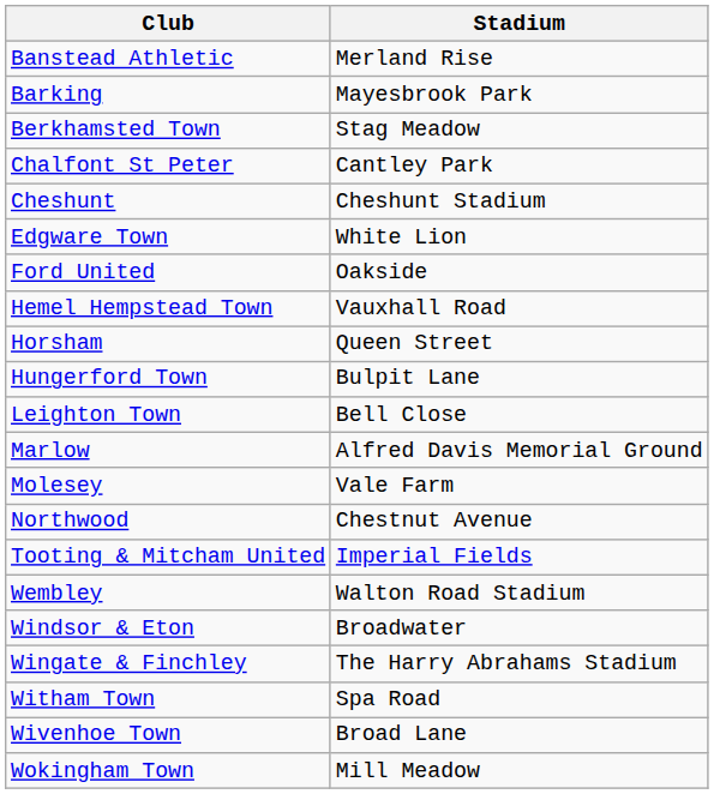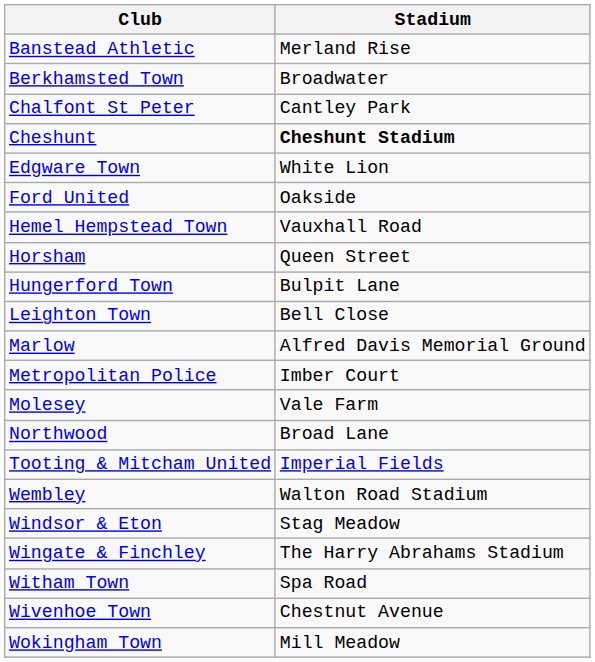 <table class="wikitable sortable">
 <tr>
 <th>Club</th>
 <th>Stadium</th>
 </tr>
 <tr>
 <td><a href='#'>Banstead Athletic</a></td>
 <td>Merland Rise</td>
 </tr>
 <tr>
-<td><a href='#'>Barking</a></td>
-<td>Mayesbrook Park</td>
-</tr>
-<tr>
 <td><a href='#'>Berkhamsted Town</a></td>
-<td>Stag Meadow</td>
+<td>Broadwater</td>
 </tr>
 <tr>
 <td><a href='#'>Chalfont St Peter</a></td>
 <td>Cantley Park</td>
 </tr>
 <tr>
 <td><a href='#'>Cheshunt</a></td>
-<td>Cheshunt Stadium</td>
+<td><strong>Cheshunt Stadium</strong></td>
 </tr>
 <tr>
 <td><a href='#'>Edgware Town</a></td>
 <td>White Lion</td>
 </tr>
 <tr>
 <td><a href='#'>Ford United</a></td>
 <td>Oakside</td>
 </tr>
 <tr>
 <td><a href='#'>Hemel Hempstead Town</a></td>
 <td>Vauxhall Road</td>
 </tr>
 <tr>
 <td><a href='#'>Horsham</a></td>
 <td>Queen Street</td>
 </tr>
 <tr>
 <td><a href='#'>Hungerford Town</a></td>
 <td>Bulpit Lane</td>
 </tr>
 <tr>
 <td><a href='#'>Leighton Town</a></td>
 <td>Bell Close</td>
 </tr>
 <tr>
 <td><a href='#'>Marlow</a></td>
 <td>Alfred Davis Memorial Ground</td>
 </tr>
 <tr>
+<td><a href='#'>Metropolitan Police</a></td>
+<td>Imber Court</td>
+</tr>
+<tr>
 <td><a href='#'>Molesey</a></td>
 <td>Vale Farm</td>
 </tr>
 <tr>
 <td><a href='#'>Northwood</a></td>
-<td>Chestnut Avenue</td>
+<td>Broad Lane</td>
 </tr>
 <tr>
 <td><a href='#'>Tooting & Mitcham United</a></td>
 <td><a href='#'>Imperial Fields</a></td>
 </tr>
 <tr>
 <td><a href='#'>Wembley</a></td>
 <td>Walton Road Stadium</td>
 </tr>
 <tr>
 <td><a href='#'>Windsor & Eton</a></td>
-<td>Broadwater</td>
+<td>Stag Meadow</td>
 </tr>
 <tr>
 <td><a href='#'>Wingate & Finchley</a></td>
 <td>The Harry Abrahams Stadium</td>
 </tr>
 <tr>
 <td><a href='#'>Witham Town</a></td>
 <td>Spa Road</td>
 </tr>
 <tr>
 <td><a href='#'>Wivenhoe Town</a></td>
-<td>Broad Lane</td>
+<td>Chestnut Avenue</td>
 </tr>
 <tr>
 <td><a href='#'>Wokingham Town</a></td>
 <td>Mill Meadow</td>
 </tr>
 </table>
